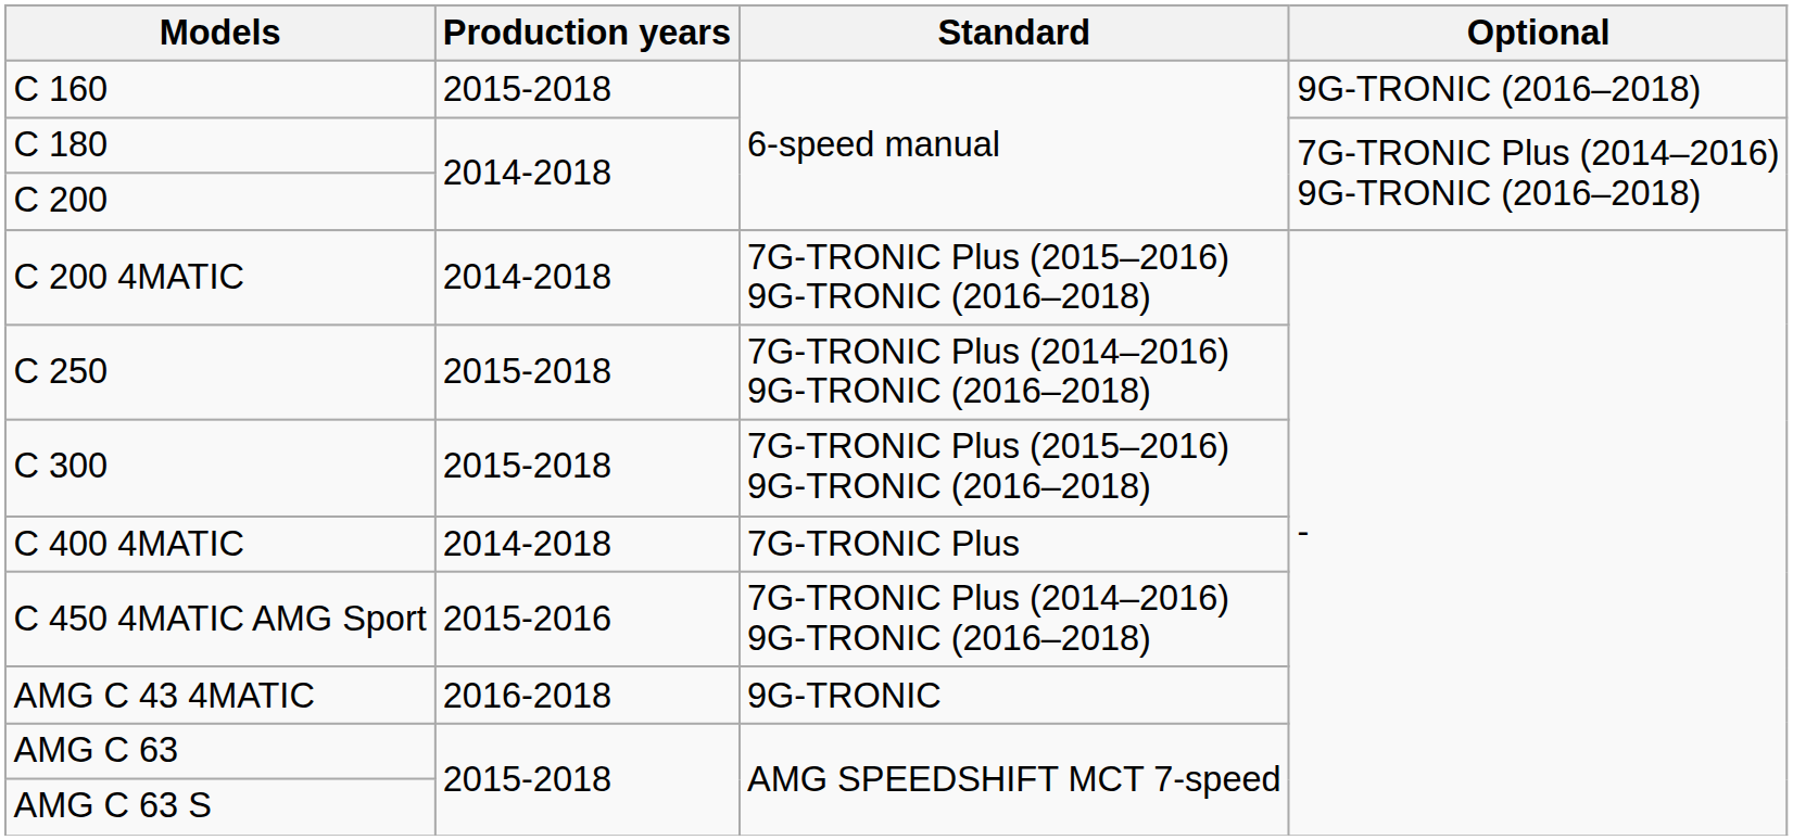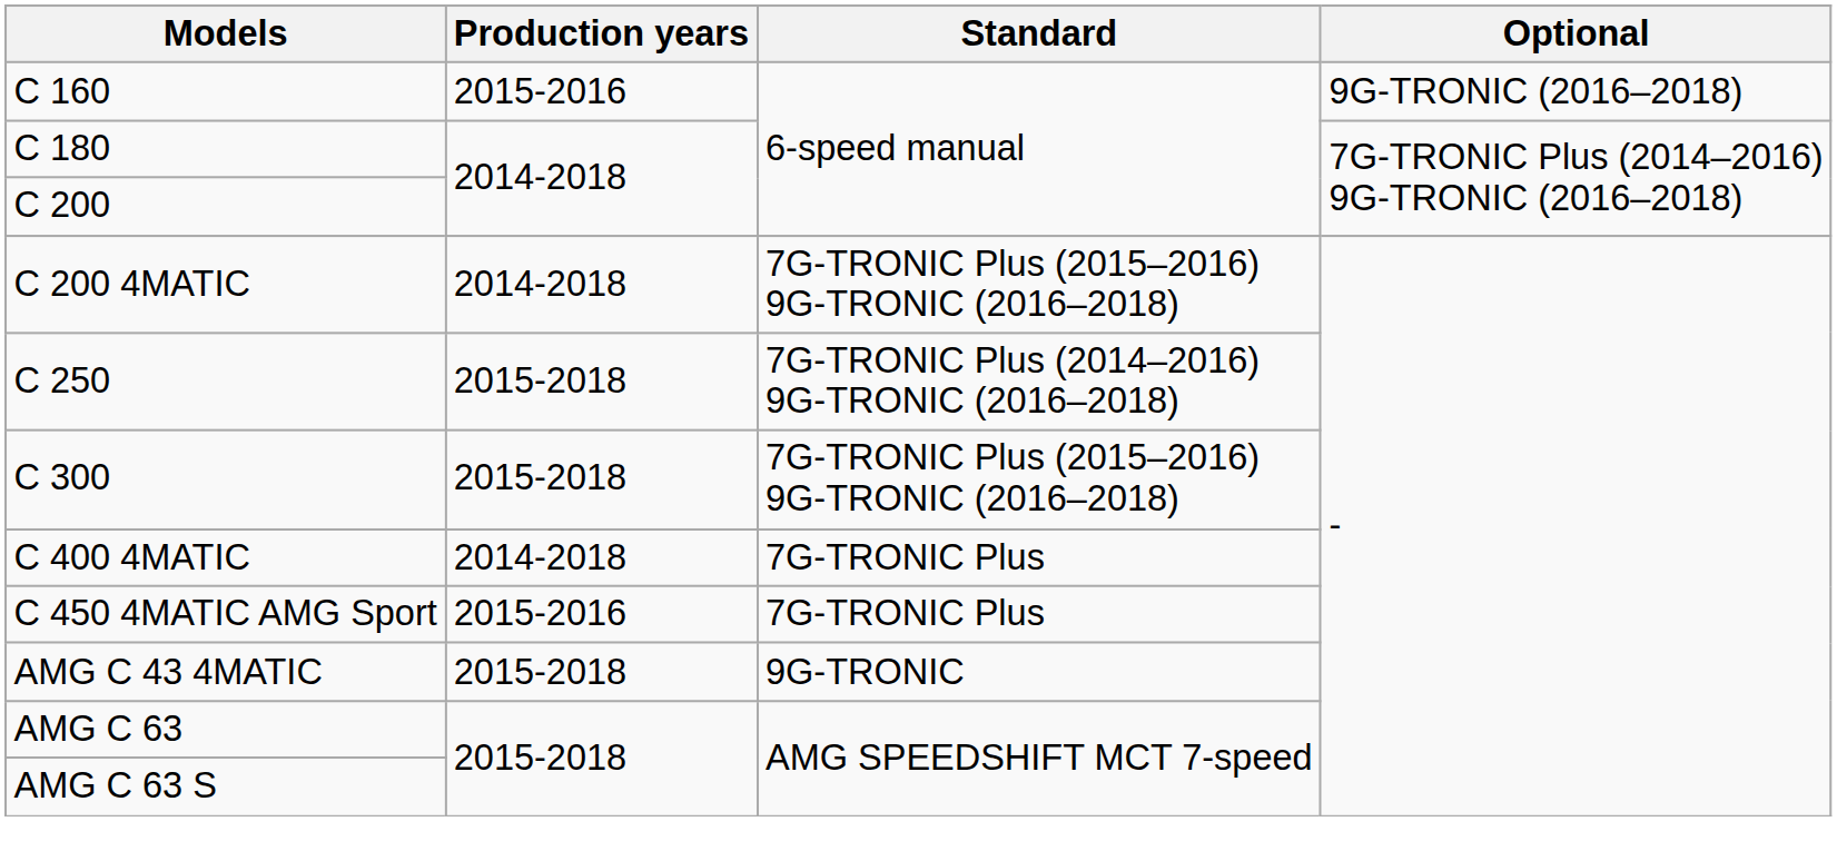 <table class="wikitable">
 <tr>
 <th>Models</th>
 <th>Production years</th>
 <th>Standard</th>
 <th>Optional</th>
 </tr>
 <tr>
 <td>C 160</td>
-<td>2015-2018</td>
+<td>2015-2016</td>
 <td rowspan="3">6-speed manual</td>
 <td>9G-TRONIC (2016–2018)</td>
 </tr>
 <tr>
 <td>C 180</td>
 <td rowspan="2">2014-2018</td>
 <td rowspan="2">7G-TRONIC Plus (2014–2016)<br>9G-TRONIC (2016–2018)</td>
 </tr>
 <tr>
 <td>C 200</td>
 </tr>
 <tr>
 <td>C 200 4MATIC</td>
 <td>2014-2018</td>
 <td>7G-TRONIC Plus (2015–2016)<br>9G-TRONIC (2016–2018)</td>
 <td rowspan="8">-</td>
 </tr>
 <tr>
 <td>C 250</td>
 <td>2015-2018</td>
 <td>7G-TRONIC Plus (2014–2016)<br>9G-TRONIC (2016–2018)</td>
 </tr>
 <tr>
 <td>C 300</td>
 <td>2015-2018</td>
 <td>7G-TRONIC Plus (2015–2016)<br>9G-TRONIC (2016–2018)</td>
 </tr>
 <tr>
 <td>C 400 4MATIC</td>
 <td>2014-2018</td>
 <td>7G-TRONIC Plus</td>
 </tr>
 <tr>
 <td>C 450 4MATIC AMG Sport</td>
 <td>2015-2016</td>
-<td>7G-TRONIC Plus (2014–2016)<br>9G-TRONIC (2016–2018)</td>
+<td>7G-TRONIC Plus</td>
 </tr>
 <tr>
 <td>AMG C 43 4MATIC</td>
-<td>2016-2018</td>
+<td>2015-2018</td>
 <td>9G-TRONIC</td>
 </tr>
 <tr>
 <td>AMG C 63</td>
 <td rowspan="2">2015-2018</td>
 <td rowspan="2">AMG SPEEDSHIFT MCT 7-speed</td>
 </tr>
 <tr>
 <td>AMG C 63 S</td>
 </tr>
 </table>
